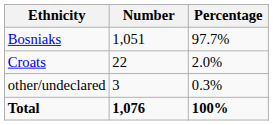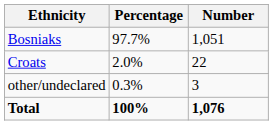 <table class="wikitable">
 <tr>
 <th width="100px">Ethnicity</th>
+<th width="80px">Percentage</th>
 <th width="80px">Number</th>
-<th width="80px">Percentage</th>
 </tr>
 <tr>
 <td><a href='#'>Bosniaks</a></td>
+<td>97.7%</td>
 <td>1,051</td>
-<td>97.7%</td>
 </tr>
 <tr>
 <td><a href='#'>Croats</a></td>
+<td>2.0%</td>
 <td>22</td>
-<td>2.0%</td>
 </tr>
 <tr>
 <td>other/undeclared</td>
+<td>0.3%</td>
 <td>3</td>
-<td>0.3%</td>
 </tr>
 <tr>
 <td><strong>Total</strong></td>
+<td><strong>100%</strong></td>
 <td><strong>1,076</strong></td>
-<td><strong>100%</strong></td>
 </tr>
 </table>
